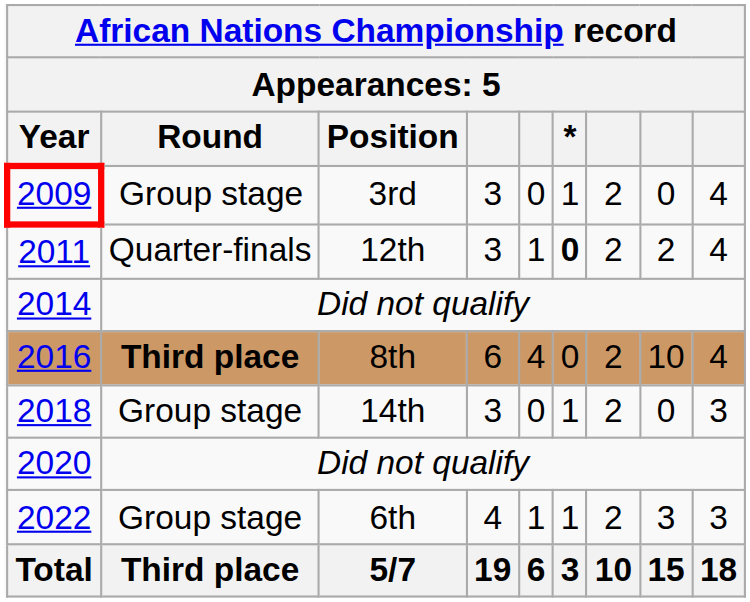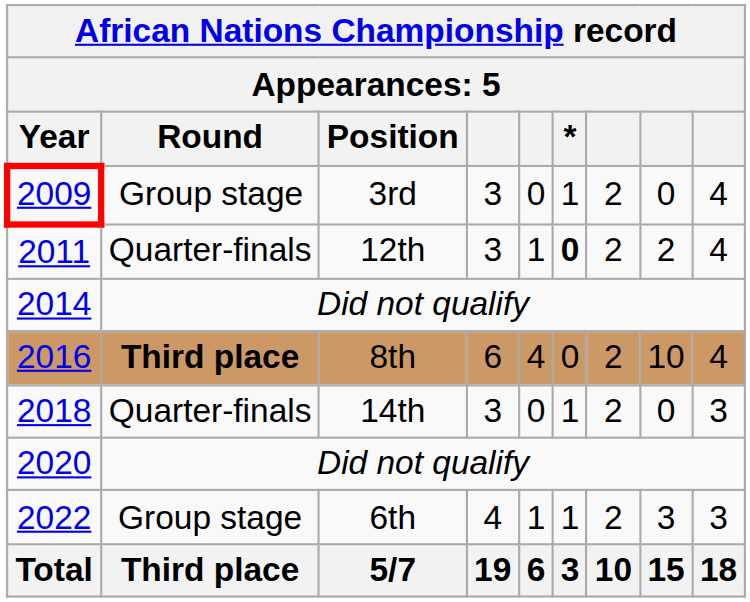 <table class="wikitable" style="text-align: center">
 <tr>
 <th colspan=9><a href='#'>African Nations Championship</a> record</th>
 </tr>
 <tr>
 <th colspan=9>Appearances: 5</th>
 </tr>
 <tr>
 <th>Year</th>
 <th>Round</th>
 <th>Position</th>
 <th></th>
 <th></th>
 <th>*</th>
 <th></th>
 <th></th>
 <th></th>
 </tr>
 <tr>
 <td style="border: 3px solid red"> <a href='#'>2009</a></td>
 <td>Group stage</td>
 <td>3rd</td>
 <td>3</td>
 <td>0</td>
 <td>1</td>
 <td>2</td>
 <td>0</td>
 <td>4</td>
 </tr>
 <tr>
 <td> <a href='#'>2011</a></td>
 <td>Quarter-finals</td>
 <td>12th</td>
 <td>3</td>
 <td>1</td>
 <td><strong>0</strong></td>
 <td>2</td>
 <td>2</td>
 <td>4</td>
 </tr>
 <tr>
 <td> <a href='#'>2014</a></td>
 <td colspan=8><em>Did not qualify</em></td>
 </tr>
 <tr bgcolor=#cc9966>
 <td> <a href='#'>2016</a></td>
 <td><strong>Third place</strong></td>
 <td>8th</td>
 <td>6</td>
 <td>4</td>
 <td>0</td>
 <td>2</td>
 <td>10</td>
 <td>4</td>
 </tr>
 <tr>
 <td> <a href='#'>2018</a></td>
-<td>Group stage</td>
+<td>Quarter-finals</td>
 <td>14th</td>
 <td>3</td>
 <td>0</td>
 <td>1</td>
 <td>2</td>
 <td>0</td>
 <td>3</td>
 </tr>
 <tr>
 <td> <a href='#'>2020</a></td>
 <td colspan=8><em>Did not qualify </em></td>
 </tr>
 <tr>
 <td> <a href='#'>2022</a></td>
 <td>Group stage</td>
 <td>6th</td>
 <td>4</td>
 <td>1</td>
 <td>1</td>
 <td>2</td>
 <td>3</td>
 <td>3</td>
 </tr>
 <tr>
 <th>Total</th>
 <th>Third place</th>
 <th>5/7</th>
 <th>19</th>
 <th>6</th>
 <th>3</th>
 <th>10</th>
 <th>15</th>
 <th>18</th>
 </tr>
 </table>
